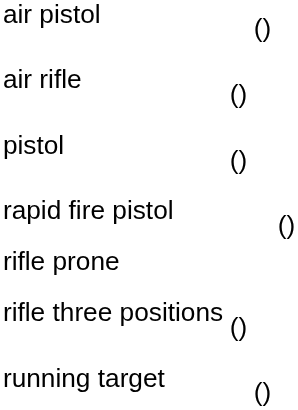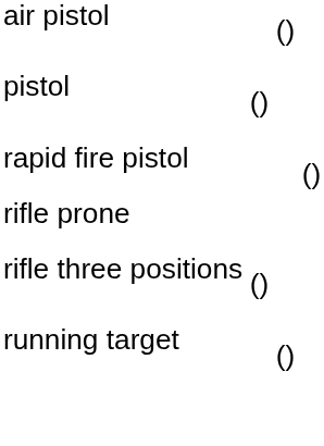 <table>
 <tr>
 <td>air pistol<br></td>
 <td></td>
 <td><br>()</td>
-<td></td>
-</tr>
-<tr>
-<td>air rifle<br></td>
-<td><br>()</td>
-<td></td>
 <td></td>
 </tr>
 <tr>
 <td>pistol<br></td>
 <td><br>()</td>
 <td></td>
 <td></td>
 </tr>
 <tr>
 <td>rapid fire pistol<br></td>
 <td></td>
 <td></td>
 <td><br>()</td>
 </tr>
 <tr>
 <td>rifle prone<br></td>
 <td></td>
 <td></td>
 <td></td>
 </tr>
 <tr>
 <td>rifle three positions<br></td>
 <td><br>()</td>
 <td></td>
 <td></td>
 </tr>
 <tr>
 <td>running target<br></td>
 <td></td>
 <td><br>()</td>
 <td></td>
 </tr>
 </table>
